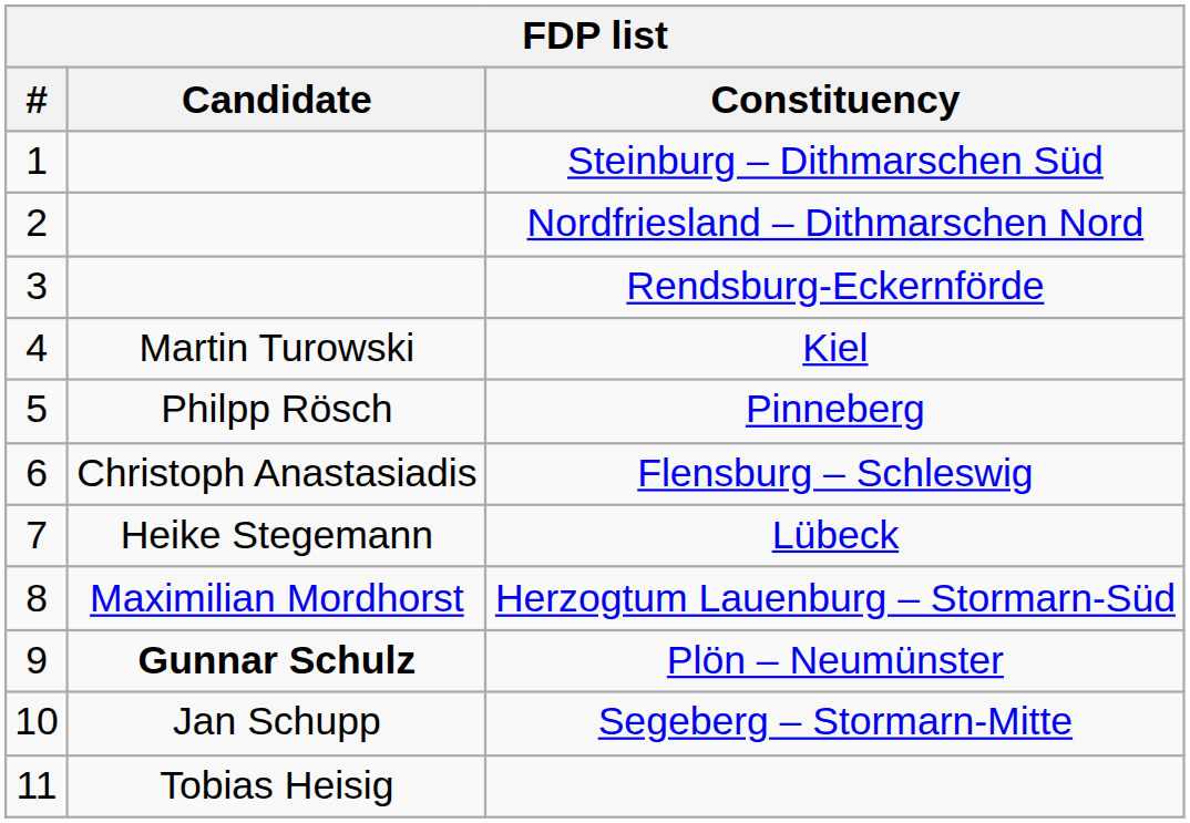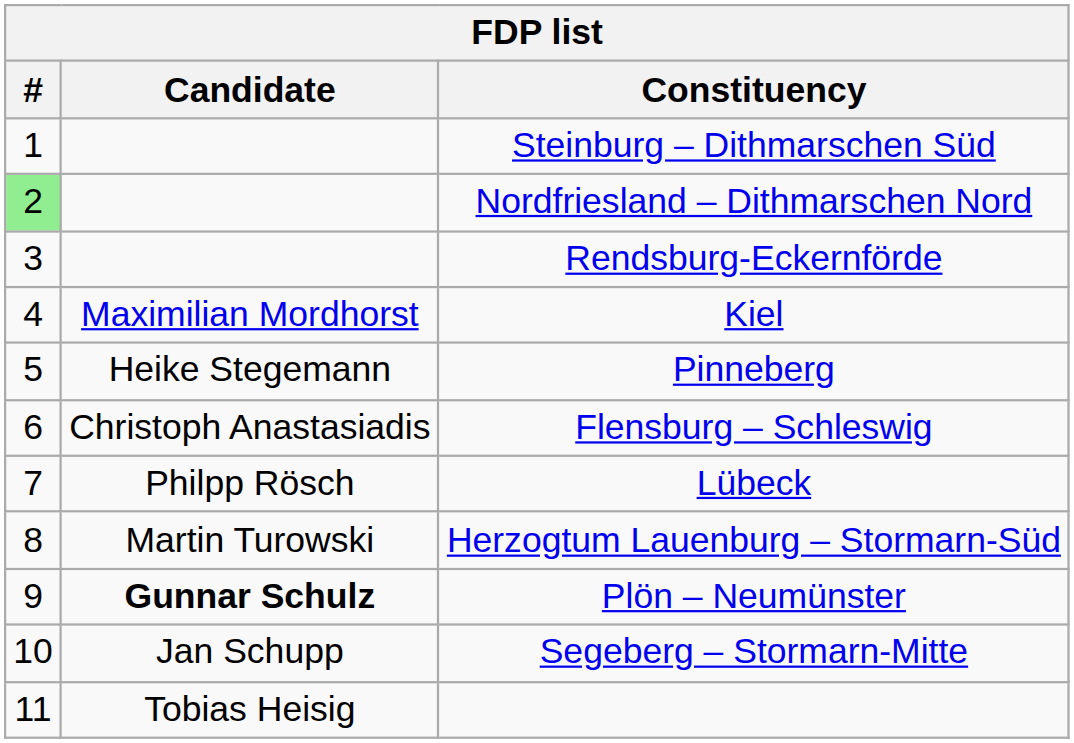 <table class="wikitable mw-collapsible mw-collapsed" style="text-align:center">
 <tr>
 <th colspan=3>FDP list</th>
 </tr>
 <tr>
 <th>#</th>
 <th>Candidate</th>
 <th>Constituency</th>
 </tr>
 <tr>
 <td>1</td>
 <td></td>
 <td><a href='#'>Steinburg – Dithmarschen Süd</a></td>
 </tr>
 <tr>
-<td>2</td>
+<td style="background: lightgreen;">2</td>
 <td></td>
 <td><a href='#'>Nordfriesland – Dithmarschen Nord</a></td>
 </tr>
 <tr>
 <td>3</td>
 <td></td>
 <td><a href='#'>Rendsburg-Eckernförde</a></td>
 </tr>
 <tr>
 <td>4</td>
-<td>Martin Turowski</td>
+<td><a href='#'>Maximilian Mordhorst</a></td>
 <td><a href='#'>Kiel</a></td>
 </tr>
 <tr>
 <td>5</td>
-<td>Philpp Rösch</td>
+<td>Heike Stegemann</td>
 <td><a href='#'>Pinneberg</a></td>
 </tr>
 <tr>
 <td>6</td>
 <td>Christoph Anastasiadis</td>
 <td><a href='#'>Flensburg – Schleswig</a></td>
 </tr>
 <tr>
 <td>7</td>
-<td>Heike Stegemann</td>
+<td>Philpp Rösch</td>
 <td><a href='#'>Lübeck</a></td>
 </tr>
 <tr>
 <td>8</td>
-<td><a href='#'>Maximilian Mordhorst</a></td>
+<td>Martin Turowski</td>
 <td><a href='#'>Herzogtum Lauenburg – Stormarn-Süd</a></td>
 </tr>
 <tr>
 <td>9</td>
 <td><strong>Gunnar Schulz</strong></td>
 <td><a href='#'>Plön – Neumünster</a></td>
 </tr>
 <tr>
 <td>10</td>
 <td>Jan Schupp</td>
 <td><a href='#'>Segeberg – Stormarn-Mitte</a></td>
 </tr>
 <tr>
 <td>11</td>
 <td>Tobias Heisig</td>
 <td></td>
 </tr>
 </table>
